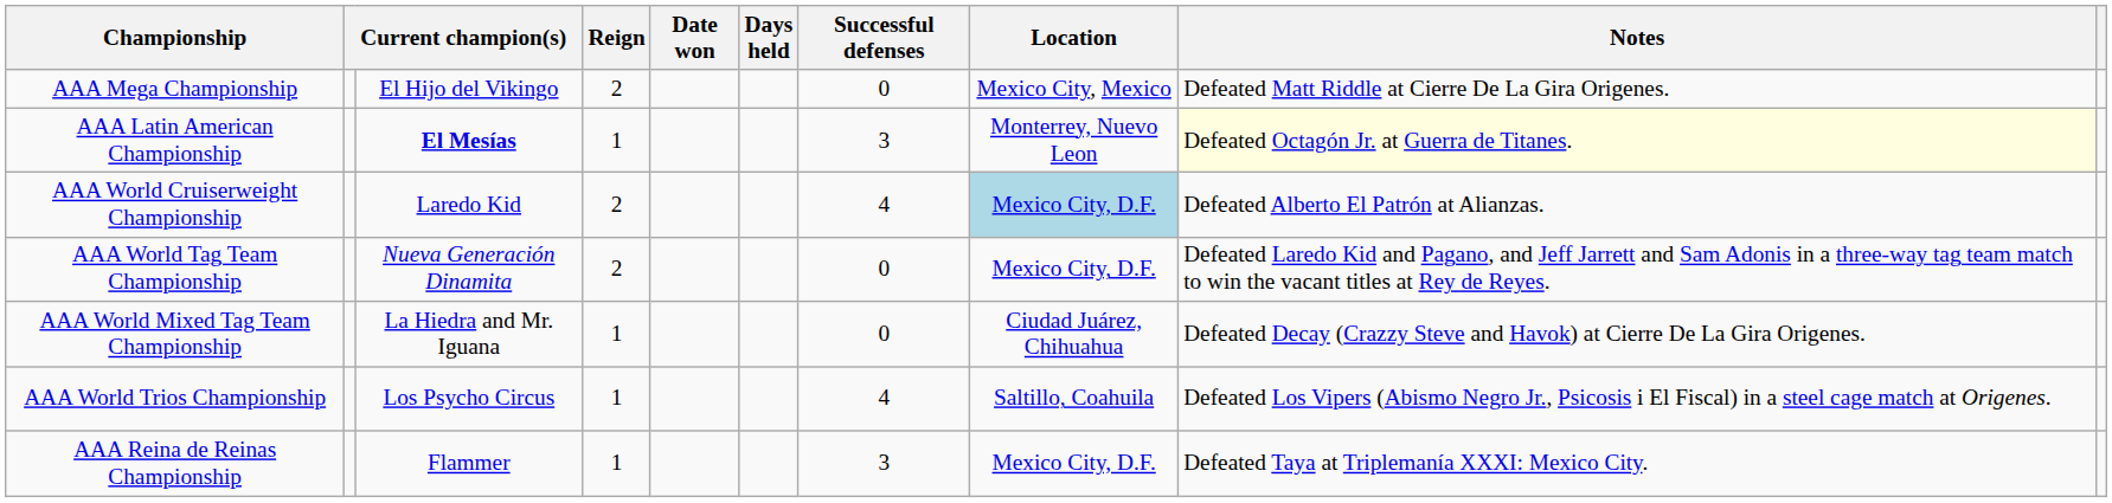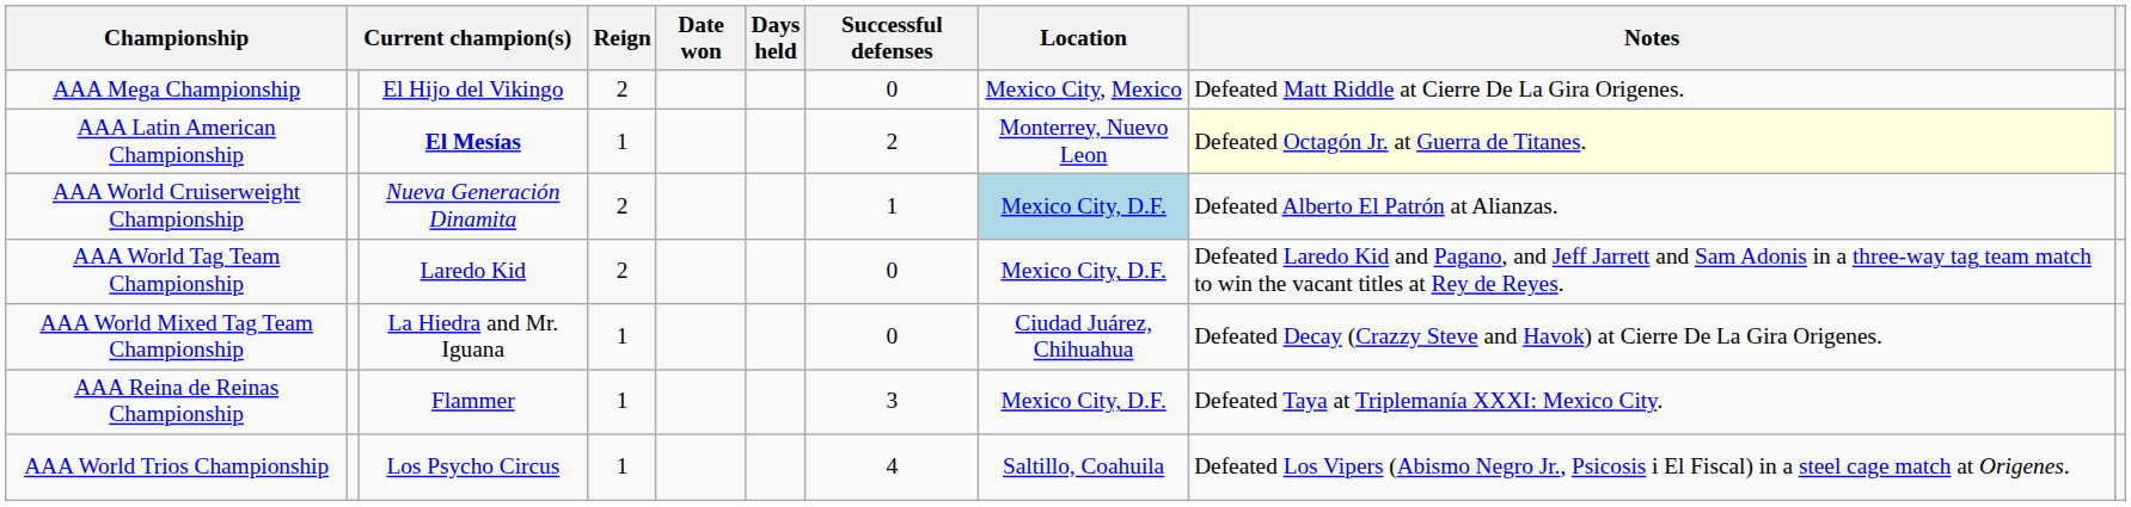 <table class="wikitable" style="font-size: 85%;">
 <tr>
 <th>Championship</th>
 <th colspan=2>Current champion(s)</th>
 <th>Reign</th>
 <th>Date won</th>
 <th>Days<br>held</th>
 <th>Successful defenses</th>
 <th>Location</th>
 <th>Notes</th>
 <th></th>
 </tr>
 <tr>
 <td align=center><a href='#'>AAA Mega Championship</a></td>
 <td align=center></td>
 <td align=center><a href='#'>El Hijo del Vikingo</a></td>
 <td align=center>2</td>
 <td align=center></td>
 <td align=center></td>
 <td align=center>0</td>
 <td align=center><a href='#'>Mexico City</a>, <a href='#'>Mexico</a></td>
 <td align=left>Defeated <a href='#'>Matt Riddle</a> at Cierre De La Gira Origenes.</td>
 <td></td>
 </tr>
 <tr>
 <td align=center><a href='#'>AAA Latin American Championship</a></td>
 <td align=center></td>
 <td align=center><strong><a href='#'>El Mesías</a></strong></td>
 <td align=center>1</td>
 <td align=center></td>
 <td align=center></td>
-<td align=center>3</td>
+<td align=center>2</td>
 <td align=center><a href='#'>Monterrey, Nuevo Leon</a></td>
 <td align=left style="background: lightyellow;">Defeated <a href='#'>Octagón Jr.</a> at <a href='#'>Guerra de Titanes</a>.</td>
 <td></td>
 </tr>
 <tr>
 <td align=center><a href='#'>AAA World Cruiserweight Championship</a></td>
 <td align=center></td>
-<td align=center><a href='#'>Laredo Kid</a></td>
+<td align=center><em><a href='#'>Nueva Generación Dinamita</a></em><br></td>
 <td align=center>2</td>
 <td align=center></td>
 <td align=center></td>
-<td align=center>4</td>
+<td align=center>1</td>
 <td align=center style="background: lightblue;"><a href='#'>Mexico City, D.F.</a></td>
 <td align=left>Defeated <a href='#'>Alberto El Patrón</a> at Alianzas.</td>
 <td></td>
 </tr>
 <tr>
 <td align=center><a href='#'>AAA World Tag Team Championship</a></td>
 <td align=center><br></td>
-<td align=center><em><a href='#'>Nueva Generación Dinamita</a></em><br></td>
+<td align=center><a href='#'>Laredo Kid</a></td>
 <td align=center>2</td>
 <td align=center></td>
 <td align=center></td>
 <td align=center>0</td>
 <td align=center><a href='#'>Mexico City, D.F.</a></td>
 <td align=left>Defeated <a href='#'>Laredo Kid</a> and <a href='#'>Pagano</a>, and <a href='#'>Jeff Jarrett</a> and <a href='#'>Sam Adonis</a> in a <a href='#'>three-way tag team match</a> to win the vacant titles at <a href='#'>Rey de Reyes</a>.</td>
 <td></td>
 </tr>
 <tr>
 <td align=center><a href='#'>AAA World Mixed Tag Team Championship</a></td>
 <td align=center><br></td>
 <td align=center><a href='#'>La Hiedra</a> and Mr. Iguana</td>
 <td align=center>1</td>
 <td align=center></td>
 <td align=center></td>
 <td align=center>0</td>
 <td align=center><a href='#'>Ciudad Juárez, Chihuahua</a></td>
 <td align=left>Defeated <a href='#'>Decay</a> (<a href='#'>Crazzy Steve</a> and <a href='#'>Havok</a>) at Cierre De La Gira Origenes.</td>
 <td></td>
 </tr>
 <tr>
+<td align=center><a href='#'>AAA Reina de Reinas Championship</a></td>
+<td align=center></td>
+<td align=center><a href='#'>Flammer</a></td>
+<td align=center>1</td>
+<td align=center></td>
+<td align=center></td>
+<td align=center>3</td>
+<td align=center><a href='#'>Mexico City, D.F.</a></td>
+<td align=left>Defeated <a href='#'>Taya</a> at <a href='#'>Triplemanía XXXI: Mexico City</a>.</td>
+<td></td>
+</tr>
+<tr>
 <td align=center><a href='#'>AAA World Trios Championship</a></td>
 <td align=center><br><br></td>
 <td align=center><a href='#'>Los Psycho Circus</a><br></td>
 <td align=center>1<br></td>
 <td align=center></td>
 <td align=center></td>
 <td align=center>4</td>
 <td align=center><a href='#'>Saltillo, Coahuila</a></td>
 <td align=left>Defeated <a href='#'>Los Vipers</a> (<a href='#'>Abismo Negro Jr.</a>, <a href='#'>Psicosis</a> i El Fiscal) in a <a href='#'>steel cage match</a> at <em>Origenes</em>.</td>
 <td></td>
 </tr>
-<tr>
-<td align=center><a href='#'>AAA Reina de Reinas Championship</a></td>
-<td align=center></td>
-<td align=center><a href='#'>Flammer</a></td>
-<td align=center>1</td>
-<td align=center></td>
-<td align=center></td>
-<td align=center>3</td>
-<td align=center><a href='#'>Mexico City, D.F.</a></td>
-<td align=left>Defeated <a href='#'>Taya</a> at <a href='#'>Triplemanía XXXI: Mexico City</a>.</td>
-<td></td>
-</tr>
 </table>
